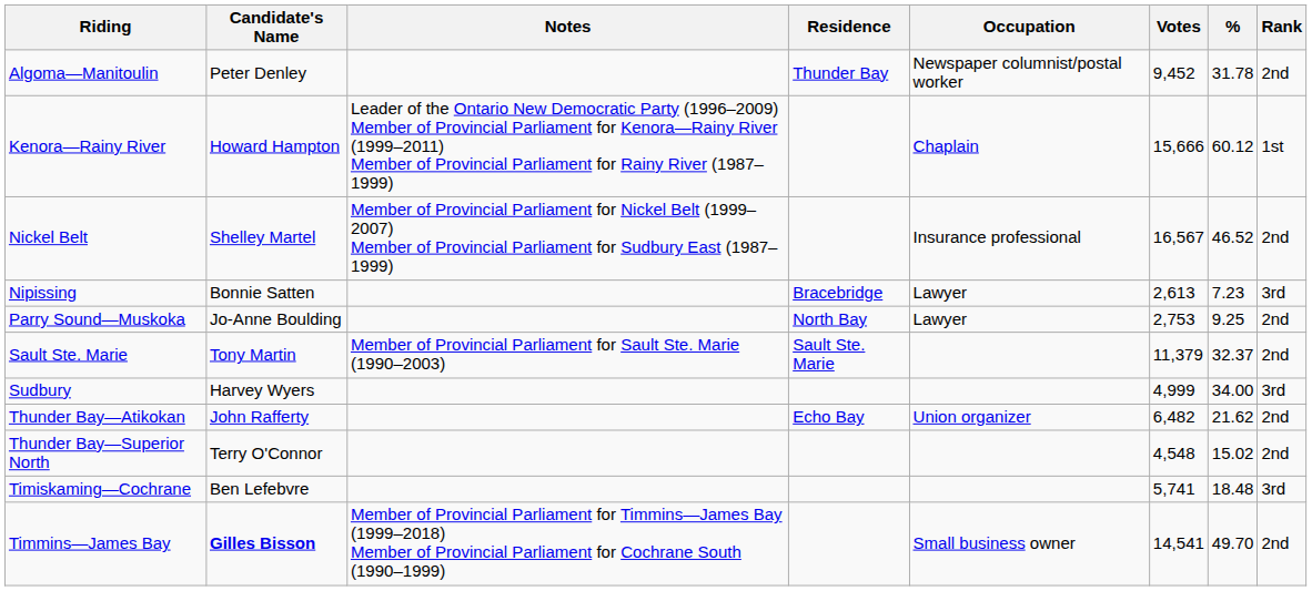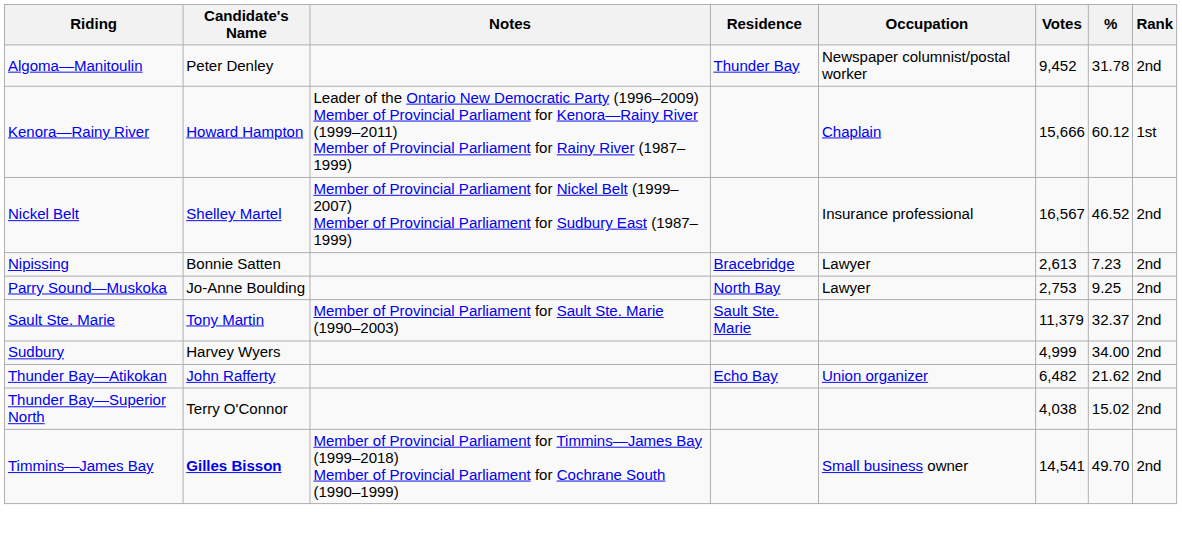 <table class="wikitable sortable">
 <tr>
 <th>Riding<br></th>
 <th>Candidate's Name</th>
 <th>Notes</th>
 <th>Residence</th>
 <th>Occupation</th>
 <th>Votes</th>
 <th>%</th>
 <th>Rank</th>
 </tr>
 <tr>
 <td><a href='#'>Algoma—Manitoulin</a></td>
 <td>Peter Denley</td>
 <td></td>
 <td><a href='#'>Thunder Bay</a></td>
 <td>Newspaper columnist/postal worker</td>
 <td>9,452</td>
 <td>31.78</td>
 <td>2nd</td>
 </tr>
 <tr>
 <td><a href='#'>Kenora—Rainy River</a></td>
 <td><a href='#'>Howard Hampton</a></td>
 <td>Leader of the <a href='#'>Ontario New Democratic Party</a> (1996–2009) <br> <a href='#'>Member of Provincial Parliament</a> for <a href='#'>Kenora—Rainy River</a> (1999–2011) <br> <a href='#'>Member of Provincial Parliament</a> for <a href='#'>Rainy River</a> (1987–1999)</td>
 <td></td>
 <td><a href='#'>Chaplain</a></td>
 <td>15,666</td>
 <td>60.12</td>
 <td>1st</td>
 </tr>
 <tr>
 <td><a href='#'>Nickel Belt</a></td>
 <td><a href='#'>Shelley Martel</a></td>
 <td><a href='#'>Member of Provincial Parliament</a> for <a href='#'>Nickel Belt</a> (1999–2007) <br> <a href='#'>Member of Provincial Parliament</a> for <a href='#'>Sudbury East</a> (1987–1999)</td>
 <td></td>
 <td>Insurance professional</td>
 <td>16,567</td>
 <td>46.52</td>
 <td>2nd</td>
 </tr>
 <tr>
 <td><a href='#'>Nipissing</a></td>
 <td>Bonnie Satten</td>
 <td></td>
 <td><a href='#'>Bracebridge</a></td>
 <td>Lawyer</td>
 <td>2,613</td>
 <td>7.23</td>
-<td>3rd</td>
+<td>2nd</td>
 </tr>
 <tr>
 <td><a href='#'>Parry Sound—Muskoka</a></td>
 <td>Jo-Anne Boulding</td>
 <td></td>
 <td><a href='#'>North Bay</a></td>
 <td>Lawyer</td>
 <td>2,753</td>
 <td>9.25</td>
 <td>2nd</td>
 </tr>
 <tr>
 <td><a href='#'>Sault Ste. Marie</a></td>
 <td><a href='#'>Tony Martin</a></td>
 <td><a href='#'>Member of Provincial Parliament</a> for <a href='#'>Sault Ste. Marie</a> (1990–2003)</td>
 <td><a href='#'>Sault Ste. Marie</a></td>
 <td></td>
 <td>11,379</td>
 <td>32.37</td>
 <td>2nd</td>
 </tr>
 <tr>
 <td><a href='#'>Sudbury</a></td>
 <td>Harvey Wyers</td>
 <td></td>
 <td></td>
 <td></td>
 <td>4,999</td>
 <td>34.00</td>
-<td>3rd</td>
+<td>2nd</td>
 </tr>
 <tr>
 <td><a href='#'>Thunder Bay—Atikokan</a></td>
 <td><a href='#'>John Rafferty</a></td>
 <td></td>
 <td><a href='#'>Echo Bay</a></td>
 <td><a href='#'>Union organizer</a></td>
 <td>6,482</td>
 <td>21.62</td>
 <td>2nd</td>
 </tr>
 <tr>
 <td><a href='#'>Thunder Bay—Superior North</a></td>
 <td>Terry O'Connor</td>
 <td></td>
 <td></td>
 <td></td>
-<td>4,548</td>
+<td>4,038</td>
 <td>15.02</td>
 <td>2nd</td>
-</tr>
-<tr>
-<td><a href='#'>Timiskaming—Cochrane</a></td>
-<td>Ben Lefebvre</td>
-<td></td>
-<td></td>
-<td></td>
-<td>5,741</td>
-<td>18.48</td>
-<td>3rd</td>
 </tr>
 <tr>
 <td><a href='#'>Timmins—James Bay</a></td>
 <td><strong><a href='#'>Gilles Bisson</a></strong></td>
 <td><a href='#'>Member of Provincial Parliament</a> for <a href='#'>Timmins—James Bay</a> (1999–2018) <br> <a href='#'>Member of Provincial Parliament</a> for <a href='#'>Cochrane South</a> (1990–1999)</td>
 <td></td>
 <td><a href='#'>Small business</a> owner</td>
 <td>14,541</td>
 <td>49.70</td>
 <td>2nd</td>
 </tr>
 </table>
